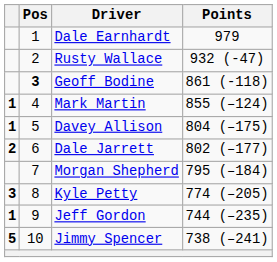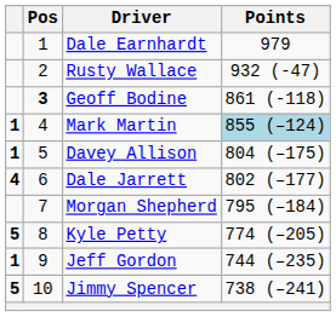 <table class="wikitable" style="font-size: 95%;">
 <tr>
 <th></th>
 <th>Pos</th>
 <th>Driver</th>
 <th>Points</th>
 </tr>
 <tr>
 <td align="left"></td>
 <td style="text-align:center;">1</td>
 <td><a href='#'>Dale Earnhardt</a></td>
 <td style="text-align:center;">979</td>
 </tr>
 <tr>
 <td align="left"></td>
 <td style="text-align:center;">2</td>
 <td><a href='#'>Rusty Wallace</a></td>
 <td style="text-align:center;">932 (-47)</td>
 </tr>
 <tr>
 <td align="left"></td>
 <td style="text-align:center;"><strong>3</strong></td>
 <td><a href='#'>Geoff Bodine</a></td>
 <td style="text-align:center;">861 (-118)</td>
 </tr>
 <tr>
 <td align="left"> <strong>1</strong></td>
 <td style="text-align:center;">4</td>
 <td><a href='#'>Mark Martin</a></td>
-<td style="text-align:center;">855 (–124)</td>
+<td style="background: lightblue; text-align:center;">855 (–124)</td>
 </tr>
 <tr>
 <td align="left"> <strong>1</strong></td>
 <td style="text-align:center;">5</td>
 <td><a href='#'>Davey Allison</a></td>
 <td style="text-align:center;">804 (–175)</td>
 </tr>
 <tr>
-<td align="left"> <strong>2</strong></td>
+<td align="left"> <strong>4</strong></td>
 <td style="text-align:center;">6</td>
 <td><a href='#'>Dale Jarrett</a></td>
 <td style="text-align:center;">802 (–177)</td>
 </tr>
 <tr>
 <td align="left"></td>
 <td style="text-align:center;">7</td>
 <td><a href='#'>Morgan Shepherd</a></td>
 <td style="text-align:center;">795 (–184)</td>
 </tr>
 <tr>
-<td align="left"> <strong>3</strong></td>
+<td align="left"> <strong>5</strong></td>
 <td style="text-align:center;">8</td>
 <td><a href='#'>Kyle Petty</a></td>
 <td style="text-align:center;">774 (–205)</td>
 </tr>
 <tr>
 <td align="left"> <strong>1</strong></td>
 <td style="text-align:center;">9</td>
 <td><a href='#'>Jeff Gordon</a></td>
 <td style="text-align:center;">744 (–235)</td>
 </tr>
 <tr>
 <td align="left"> <strong>5</strong></td>
 <td style="text-align:center;">10</td>
 <td><a href='#'>Jimmy Spencer</a></td>
 <td style="text-align:center;">738 (–241)</td>
 </tr>
 <tr class="sortbottom">
 <th colspan="9"></th>
 </tr>
 </table>
